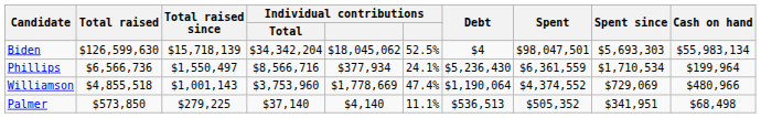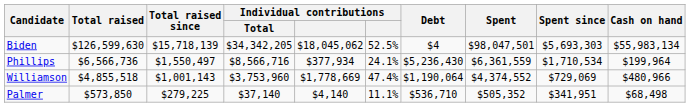 <table class="wikitable sortable" style="text-align:center;">
 <tr>
 <th scope="col" rowspan=2>Candidate</th>
 <th scope="col" data-sort-type=currency rowspan=2>Total raised</th>
 <th scope="col" data-sort-type=currency rowspan=2>Total raised<br>since </th>
 <th scope="col" colspan=3>Individual contributions</th>
 <th scope="col" data-sort-type=currency rowspan=2>Debt</th>
 <th scope="col" data-sort-type=currency rowspan=2>Spent</th>
 <th scope="col" data-sort-type=currency rowspan=2>Spent since<br></th>
 <th scope="col" data-sort-type=currency rowspan=2>Cash on hand</th>
 </tr>
 <tr>
 <th scope="col" data-sort-type=currency>Total</th>
 <th scope="col" data-sort-type=currency></th>
 <th scope="col" data-sort-type=number></th>
 </tr>
 <tr>
 <td style="text-align: left;"><a href='#'>Biden</a></td>
 <td>$126,599,630</td>
 <td>$15,718,139</td>
-<td>$34,342,204</td>
+<td>$34,342,205</td>
 <td>$18,045,062</td>
 <td>52.5%</td>
 <td>$4</td>
 <td>$98,047,501</td>
 <td>$5,693,303</td>
 <td>$55,983,134</td>
 </tr>
 <tr>
 <td style="text-align: left;"><a href='#'>Phillips</a></td>
 <td>$6,566,736</td>
 <td>$1,550,497</td>
 <td>$8,566,716</td>
 <td>$377,934</td>
 <td>24.1%</td>
 <td>$5,236,430</td>
 <td>$6,361,559</td>
 <td>$1,710,534</td>
 <td>$199,964</td>
 </tr>
 <tr>
 <td style="text-align: left;"><a href='#'>Williamson</a></td>
 <td>$4,855,518</td>
 <td>$1,001,143</td>
 <td>$3,753,960</td>
 <td>$1,778,669</td>
 <td>47.4%</td>
 <td>$1,190,064</td>
 <td>$4,374,552</td>
 <td>$729,069</td>
 <td>$480,966</td>
 </tr>
 <tr>
 <td style="text-align: left;"><a href='#'>Palmer</a></td>
 <td>$573,850</td>
 <td>$279,225</td>
 <td>$37,140</td>
 <td>$4,140</td>
 <td>11.1%</td>
-<td>$536,513</td>
+<td>$536,710</td>
 <td>$505,352</td>
 <td>$341,951</td>
 <td>$68,498</td>
 </tr>
 </table>
